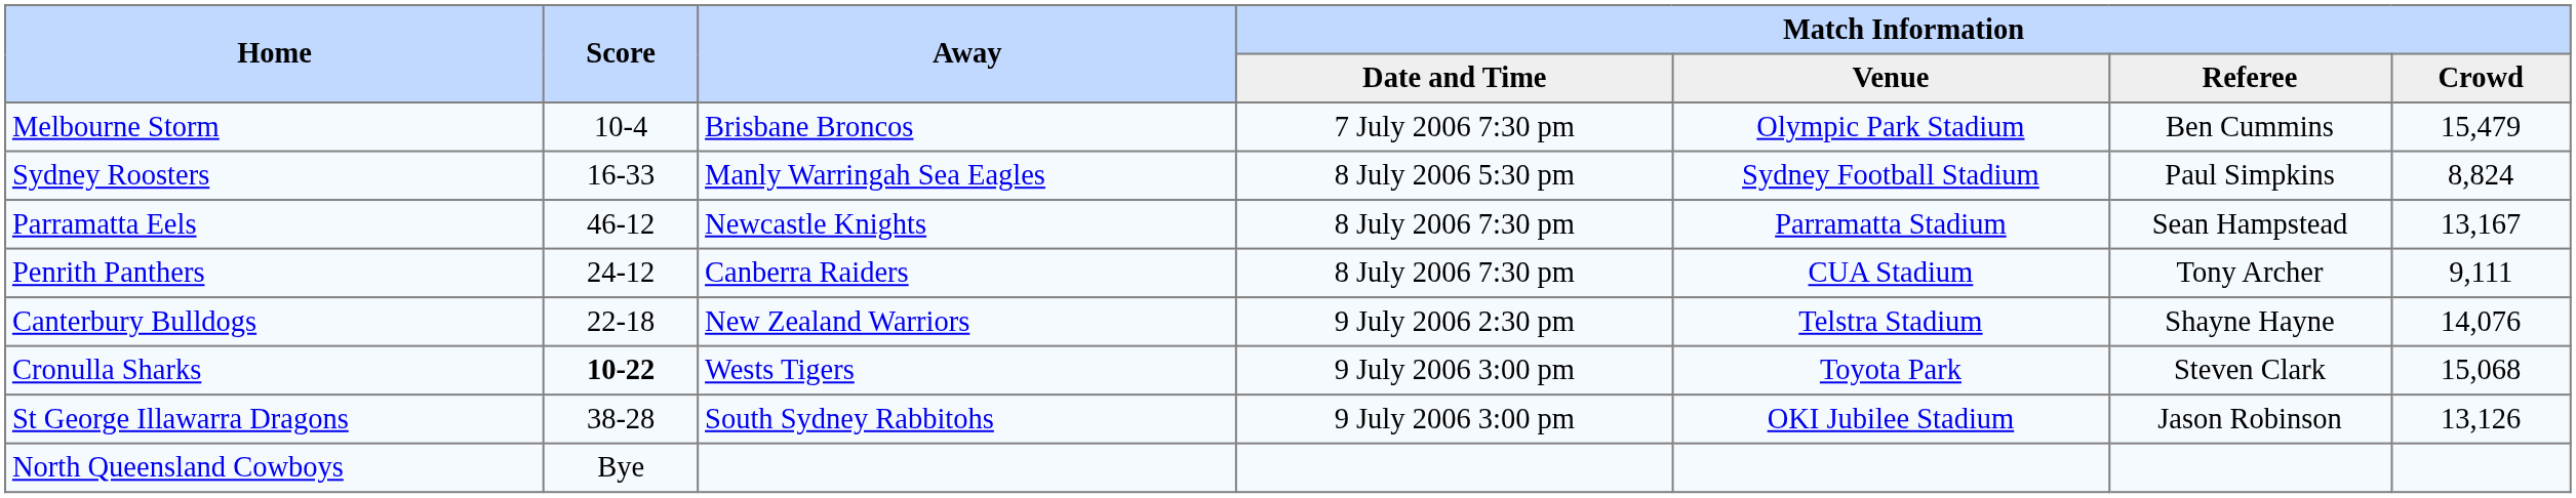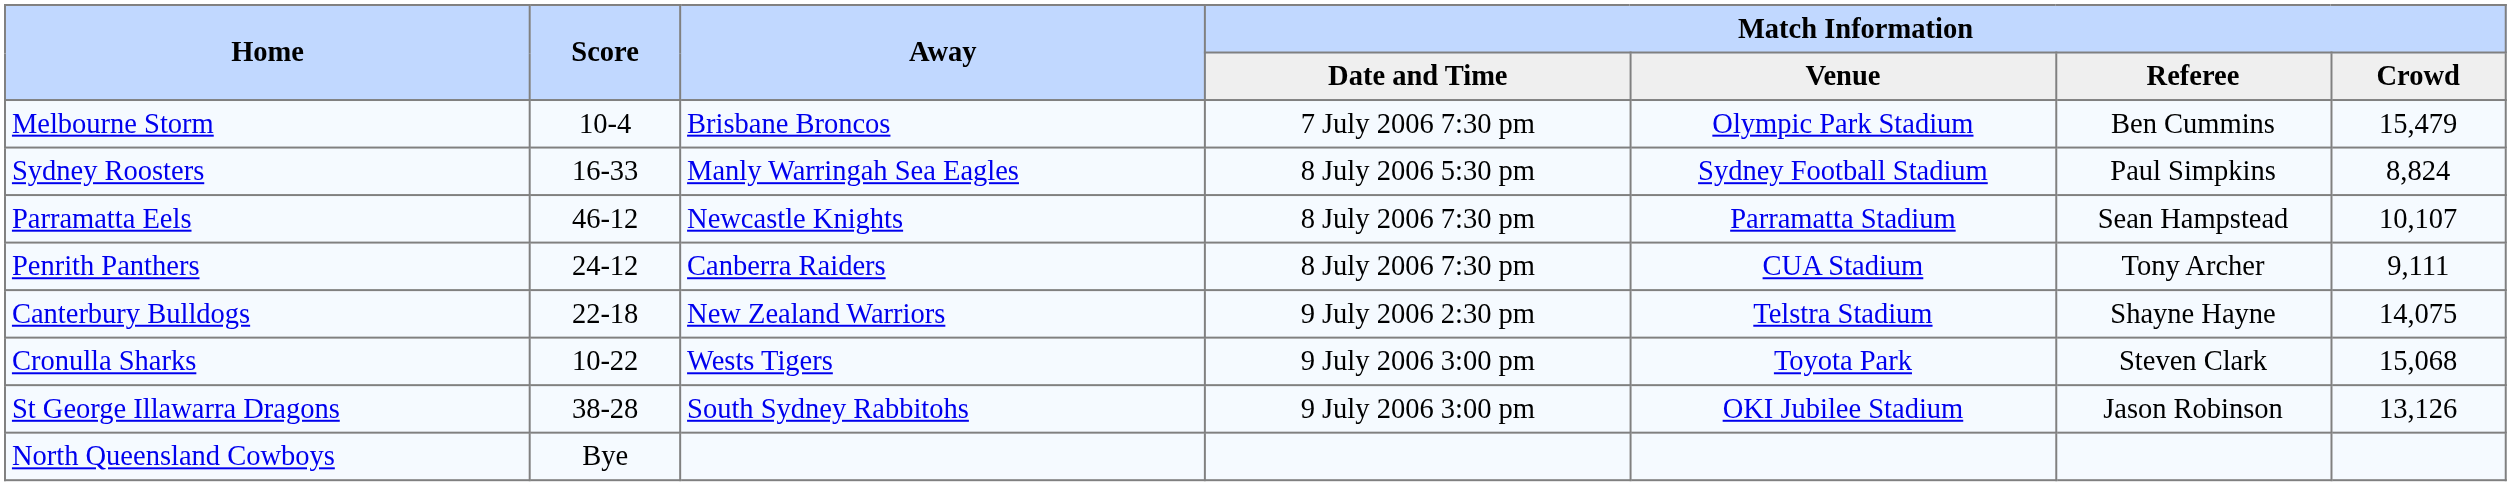 <table border=1 style="border-collapse:collapse; font-size:90%;" cellpadding=3 cellspacing=0 width=100%>
 <tr bgcolor=#C1D8FF>
 <th rowspan=2 width=21%>Home</th>
 <th rowspan=2 width=6%>Score</th>
 <th rowspan=2 width=21%>Away</th>
 <th colspan=6>Match Information</th>
 </tr>
 <tr bgcolor=#EFEFEF>
 <th width=17%>Date and Time</th>
 <th width=17%>Venue</th>
 <th width=11%>Referee</th>
 <th width=7%>Crowd</th>
 </tr>
 <tr align=center bgcolor=#F5FAFF>
 <td align=left> <a href='#'>Melbourne Storm</a></td>
 <td>10-4</td>
 <td align=left> <a href='#'>Brisbane Broncos</a></td>
 <td>7 July 2006 7:30 pm</td>
 <td><a href='#'>Olympic Park Stadium</a></td>
 <td>Ben Cummins</td>
 <td>15,479</td>
 </tr>
 <tr align=center bgcolor=#F5FAFF>
 <td align=left> <a href='#'>Sydney Roosters</a></td>
 <td>16-33</td>
 <td align=left> <a href='#'>Manly Warringah Sea Eagles</a></td>
 <td>8 July 2006 5:30 pm</td>
 <td><a href='#'>Sydney Football Stadium</a></td>
 <td>Paul Simpkins</td>
 <td>8,824</td>
 </tr>
 <tr align=center bgcolor=#F5FAFF>
 <td align=left> <a href='#'>Parramatta Eels</a></td>
 <td>46-12</td>
 <td align=left> <a href='#'>Newcastle Knights</a></td>
 <td>8 July 2006 7:30 pm</td>
 <td><a href='#'>Parramatta Stadium</a></td>
 <td>Sean Hampstead</td>
-<td>13,167</td>
+<td>10,107</td>
 </tr>
 <tr align=center bgcolor=#F5FAFF>
 <td align=left> <a href='#'>Penrith Panthers</a></td>
 <td>24-12</td>
 <td align=left> <a href='#'>Canberra Raiders</a></td>
 <td>8 July 2006 7:30 pm</td>
 <td><a href='#'>CUA Stadium</a></td>
 <td>Tony Archer</td>
 <td>9,111</td>
 </tr>
 <tr align=center bgcolor=#F5FAFF>
 <td align=left> <a href='#'>Canterbury Bulldogs</a></td>
 <td>22-18</td>
 <td align=left> <a href='#'>New Zealand Warriors</a></td>
 <td>9 July 2006 2:30 pm</td>
 <td><a href='#'>Telstra Stadium</a></td>
 <td>Shayne Hayne</td>
-<td>14,076</td>
+<td>14,075</td>
 </tr>
 <tr align=center bgcolor=#F5FAFF>
 <td align=left> <a href='#'>Cronulla Sharks</a></td>
-<td><strong>10-22</strong></td>
+<td>10-22</td>
 <td align=left> <a href='#'>Wests Tigers</a></td>
 <td>9 July 2006 3:00 pm</td>
 <td><a href='#'>Toyota Park</a></td>
 <td>Steven Clark</td>
 <td>15,068</td>
 </tr>
 <tr align=center bgcolor=#F5FAFF>
 <td align=left> <a href='#'>St George Illawarra Dragons</a></td>
 <td>38-28</td>
 <td align=left> <a href='#'>South Sydney Rabbitohs</a></td>
 <td>9 July 2006 3:00 pm</td>
 <td><a href='#'>OKI Jubilee Stadium</a></td>
 <td>Jason Robinson</td>
 <td>13,126</td>
 </tr>
 <tr align=center bgcolor=#F5FAFF>
 <td align=left> <a href='#'>North Queensland Cowboys</a></td>
 <td>Bye</td>
 <td></td>
 <td></td>
 <td></td>
 <td></td>
 <td></td>
 </tr>
 </table>
